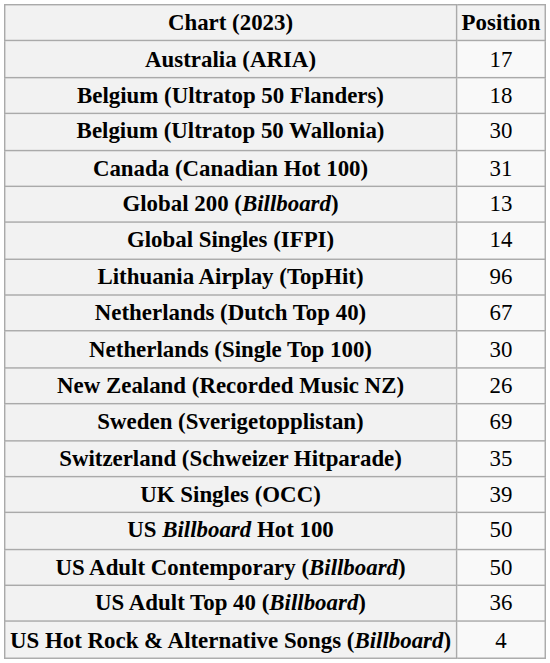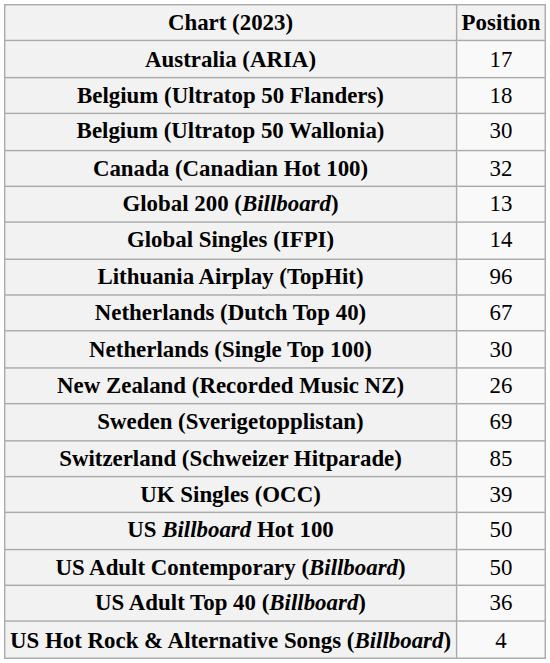 <table class="wikitable sortable plainrowheaders" style="text-align:center">
 <tr>
 <th scope="col">Chart (2023)</th>
 <th scope="col">Position</th>
 </tr>
 <tr>
 <th scope="row">Australia (ARIA)</th>
 <td>17</td>
 </tr>
 <tr>
 <th scope="row">Belgium (Ultratop 50 Flanders)</th>
 <td>18</td>
 </tr>
 <tr>
 <th scope="row">Belgium (Ultratop 50 Wallonia)</th>
 <td>30</td>
 </tr>
 <tr>
 <th scope="row">Canada (Canadian Hot 100)</th>
-<td>31</td>
+<td>32</td>
 </tr>
 <tr>
 <th scope="row">Global 200 (<em>Billboard</em>)</th>
 <td>13</td>
 </tr>
 <tr>
 <th scope="row">Global Singles (IFPI)</th>
 <td>14</td>
 </tr>
 <tr>
 <th scope="row">Lithuania Airplay (TopHit)</th>
 <td>96</td>
 </tr>
 <tr>
 <th scope="row">Netherlands (Dutch Top 40)</th>
 <td>67</td>
 </tr>
 <tr>
 <th scope="row">Netherlands (Single Top 100)</th>
 <td>30</td>
 </tr>
 <tr>
 <th scope="row">New Zealand (Recorded Music NZ)</th>
 <td>26</td>
 </tr>
 <tr>
 <th scope="row">Sweden (Sverigetopplistan)</th>
 <td>69</td>
 </tr>
 <tr>
 <th scope="row">Switzerland (Schweizer Hitparade)</th>
-<td>35</td>
+<td>85</td>
 </tr>
 <tr>
 <th scope="row">UK Singles (OCC)</th>
 <td>39</td>
 </tr>
 <tr>
 <th scope="row">US <em>Billboard</em> Hot 100</th>
 <td>50</td>
 </tr>
 <tr>
 <th scope="row">US Adult Contemporary (<em>Billboard</em>)</th>
 <td>50</td>
 </tr>
 <tr>
 <th scope="row">US Adult Top 40 (<em>Billboard</em>)</th>
 <td>36</td>
 </tr>
 <tr>
 <th scope="row">US Hot Rock & Alternative Songs (<em>Billboard</em>)</th>
 <td>4</td>
 </tr>
 </table>
